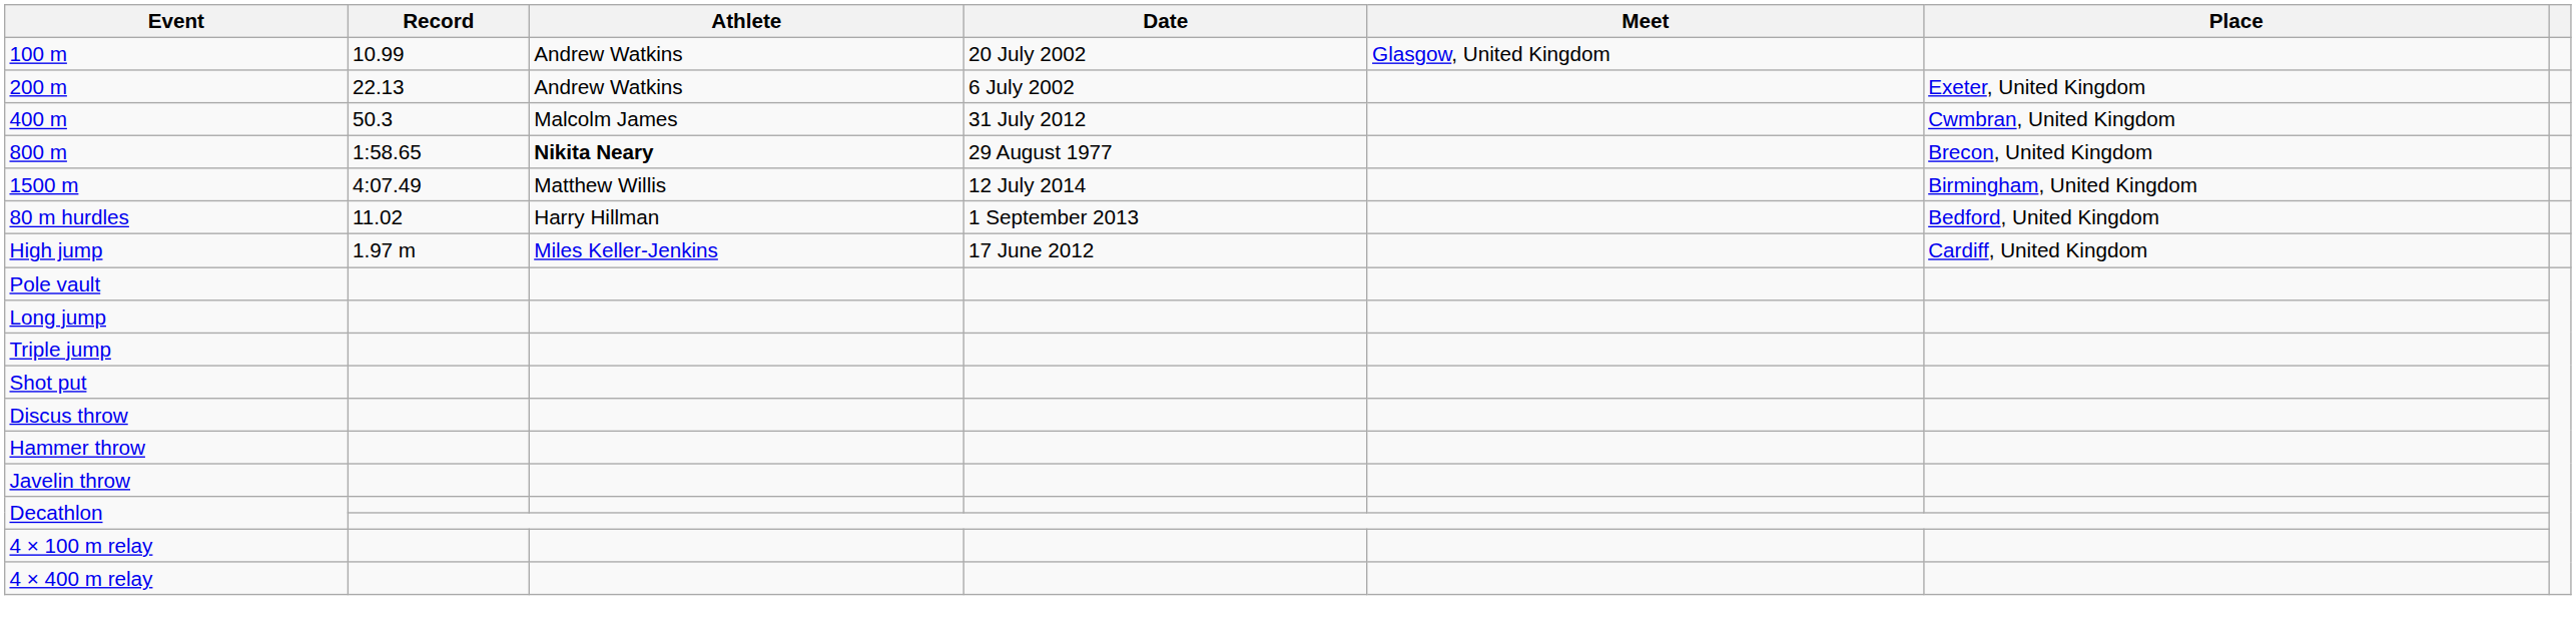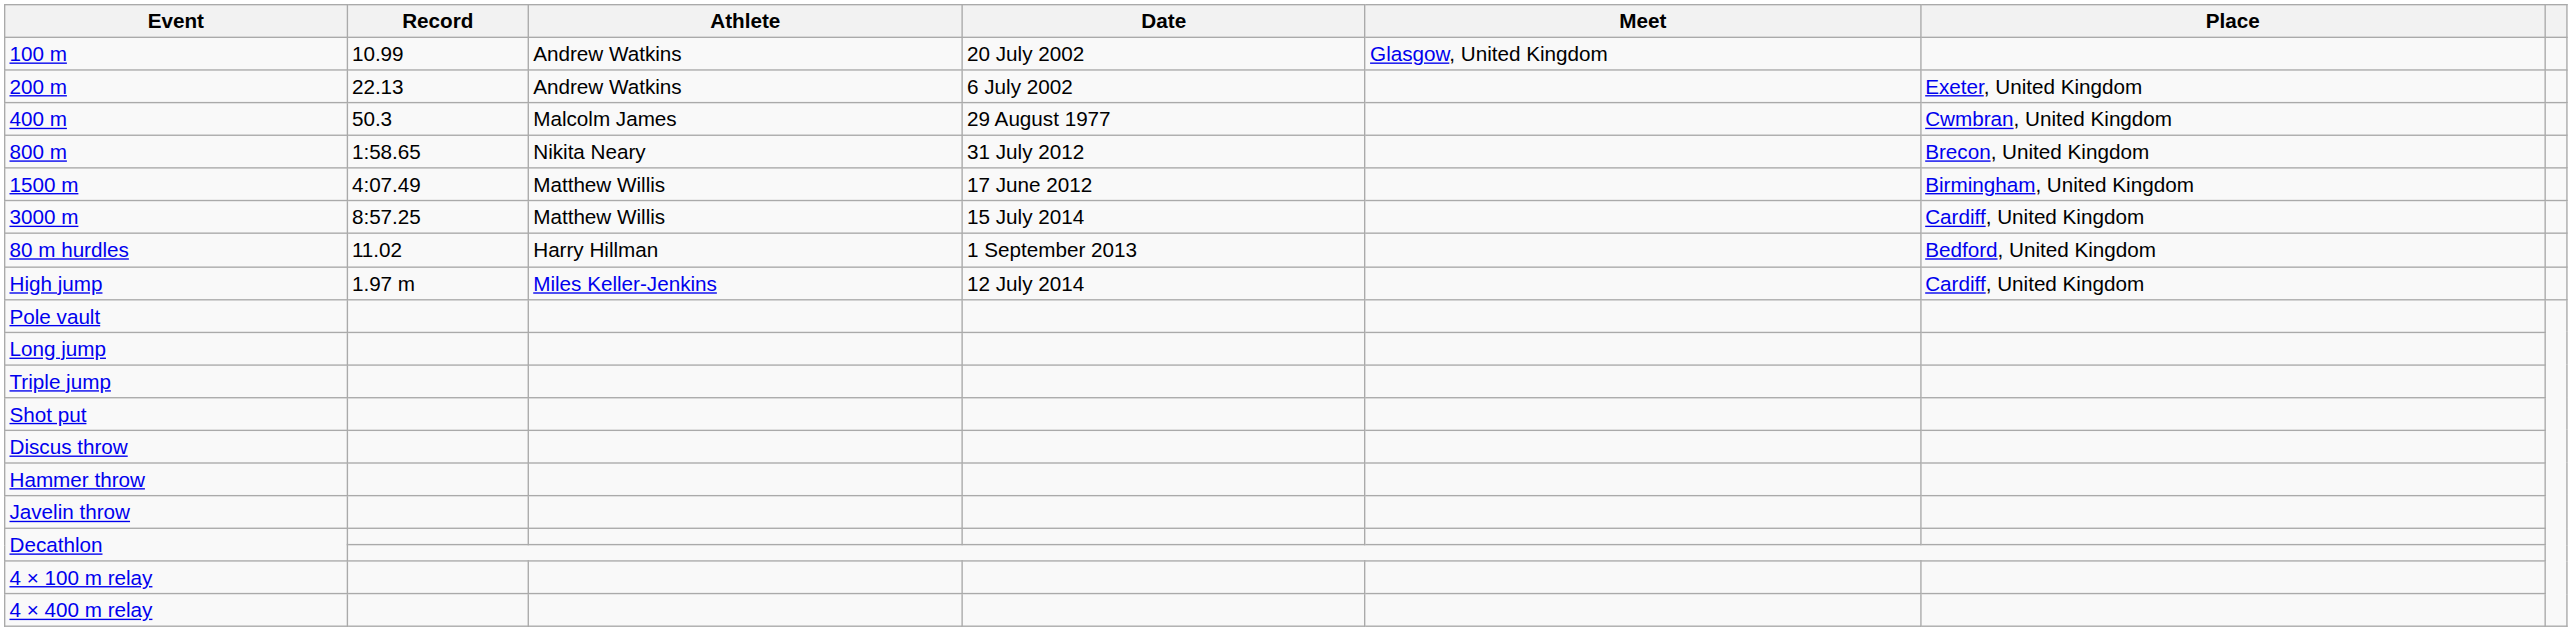 <table class="wikitable" style="font-size:95%; width: 95%;">
 <tr>
 <th>Event</th>
 <th>Record</th>
 <th>Athlete</th>
 <th>Date</th>
 <th>Meet</th>
 <th>Place</th>
 <th></th>
 </tr>
 <tr>
 <td><a href='#'>100 m</a></td>
 <td>10.99</td>
 <td>Andrew Watkins</td>
 <td>20 July 2002</td>
 <td><a href='#'>Glasgow</a>, United Kingdom</td>
 <td></td>
 </tr>
 <tr>
 <td><a href='#'>200 m</a></td>
 <td>22.13</td>
 <td>Andrew Watkins</td>
 <td>6 July 2002</td>
 <td></td>
 <td><a href='#'>Exeter</a>, United Kingdom</td>
 <td></td>
 </tr>
 <tr>
 <td><a href='#'>400 m</a></td>
 <td>50.3 </td>
 <td>Malcolm James</td>
-<td>31 July 2012</td>
+<td>29 August 1977</td>
 <td></td>
 <td><a href='#'>Cwmbran</a>, United Kingdom</td>
 <td></td>
 </tr>
 <tr>
 <td><a href='#'>800 m</a></td>
 <td>1:58.65</td>
-<td><strong>Nikita Neary</strong></td>
-<td>29 August 1977</td>
+<td>Nikita Neary</td>
+<td>31 July 2012</td>
 <td></td>
 <td><a href='#'>Brecon</a>, United Kingdom</td>
 <td></td>
 </tr>
 <tr>
 <td><a href='#'>1500 m</a></td>
 <td>4:07.49</td>
 <td>Matthew Willis</td>
-<td>12 July 2014</td>
+<td>17 June 2012</td>
 <td></td>
 <td><a href='#'>Birmingham</a>, United Kingdom</td>
+<td></td>
+</tr>
+<tr>
+<td><a href='#'>3000 m</a></td>
+<td>8:57.25</td>
+<td>Matthew Willis</td>
+<td>15 July 2014</td>
+<td></td>
+<td><a href='#'>Cardiff</a>, United Kingdom</td>
 <td></td>
 </tr>
 <tr>
 <td><a href='#'>80 m hurdles</a></td>
 <td>11.02</td>
 <td>Harry Hillman</td>
 <td>1 September 2013</td>
 <td></td>
 <td><a href='#'>Bedford</a>, United Kingdom</td>
 <td></td>
 </tr>
 <tr>
 <td><a href='#'>High jump</a></td>
 <td>1.97 m</td>
 <td><a href='#'>Miles Keller-Jenkins</a></td>
-<td>17 June 2012</td>
+<td>12 July 2014</td>
 <td></td>
 <td><a href='#'>Cardiff</a>, United Kingdom</td>
 <td></td>
 </tr>
 <tr>
 <td><a href='#'>Pole vault</a></td>
 <td></td>
 <td></td>
 <td></td>
 <td></td>
 <td></td>
 </tr>
 <tr>
 <td><a href='#'>Long jump</a></td>
 <td></td>
 <td></td>
 <td></td>
 <td></td>
 <td></td>
 </tr>
 <tr>
 <td><a href='#'>Triple jump</a></td>
 <td></td>
 <td></td>
 <td></td>
 <td></td>
 <td></td>
 </tr>
 <tr>
 <td><a href='#'>Shot put</a></td>
 <td></td>
 <td></td>
 <td></td>
 <td></td>
 <td></td>
 </tr>
 <tr>
 <td><a href='#'>Discus throw</a></td>
 <td></td>
 <td></td>
 <td></td>
 <td></td>
 <td></td>
 </tr>
 <tr>
 <td><a href='#'>Hammer throw</a></td>
 <td></td>
 <td></td>
 <td></td>
 <td></td>
 <td></td>
 </tr>
 <tr>
 <td><a href='#'>Javelin throw</a></td>
 <td></td>
 <td></td>
 <td></td>
 <td></td>
 <td></td>
 </tr>
 <tr>
 <td rowspan=2><a href='#'>Decathlon</a></td>
 <td></td>
 <td></td>
 <td></td>
 <td></td>
 <td></td>
 </tr>
 <tr>
 <td colspan=5></td>
 </tr>
 <tr>
 <td><a href='#'>4 × 100 m relay</a></td>
 <td></td>
 <td></td>
 <td></td>
 <td></td>
 <td></td>
 </tr>
 <tr>
 <td><a href='#'>4 × 400 m relay</a></td>
 <td></td>
 <td></td>
 <td></td>
 <td></td>
 <td></td>
 </tr>
 </table>
